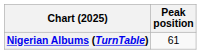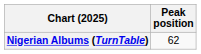 <table class="wikitable sortable plainrowheaders" style="text-align:center">
 <tr>
 <th scope="col">Chart (2025)</th>
 <th scope="col">Peak<br>position</th>
 </tr>
 <tr>
 <th scope="row"><a href='#'>Nigerian Albums</a> (<em><a href='#'>TurnTable</a></em>)</th>
-<td>61</td>
+<td>62</td>
 </tr>
 </table>
